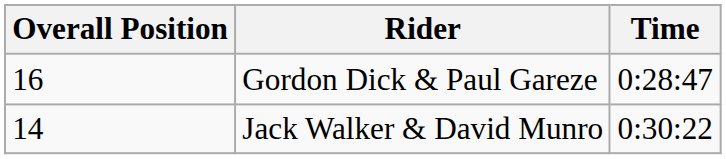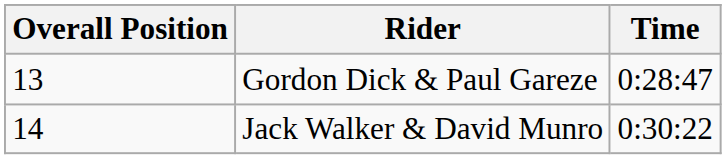 <table class="wikitable">
 <tr>
 <th>Overall Position</th>
 <th>Rider</th>
 <th>Time</th>
 </tr>
 <tr>
-<td>16</td>
+<td>13</td>
 <td>Gordon Dick & Paul Gareze</td>
 <td>0:28:47</td>
 </tr>
 <tr>
 <td>14</td>
 <td>Jack Walker & David Munro</td>
 <td>0:30:22</td>
 </tr>
 </table>
